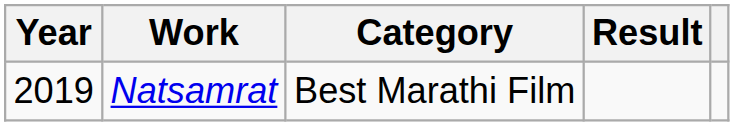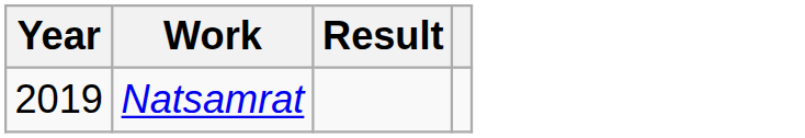 <table class="wikitable">
 <tr>
 <th>Year</th>
 <th>Work</th>
-<th>Category</th>
 <th>Result</th>
 <th></th>
 </tr>
 <tr>
 <td>2019</td>
 <td><em><a href='#'>Natsamrat</a></em></td>
-<td>Best Marathi Film</td>
 <td></td>
 <td></td>
 </tr>
 </table>
